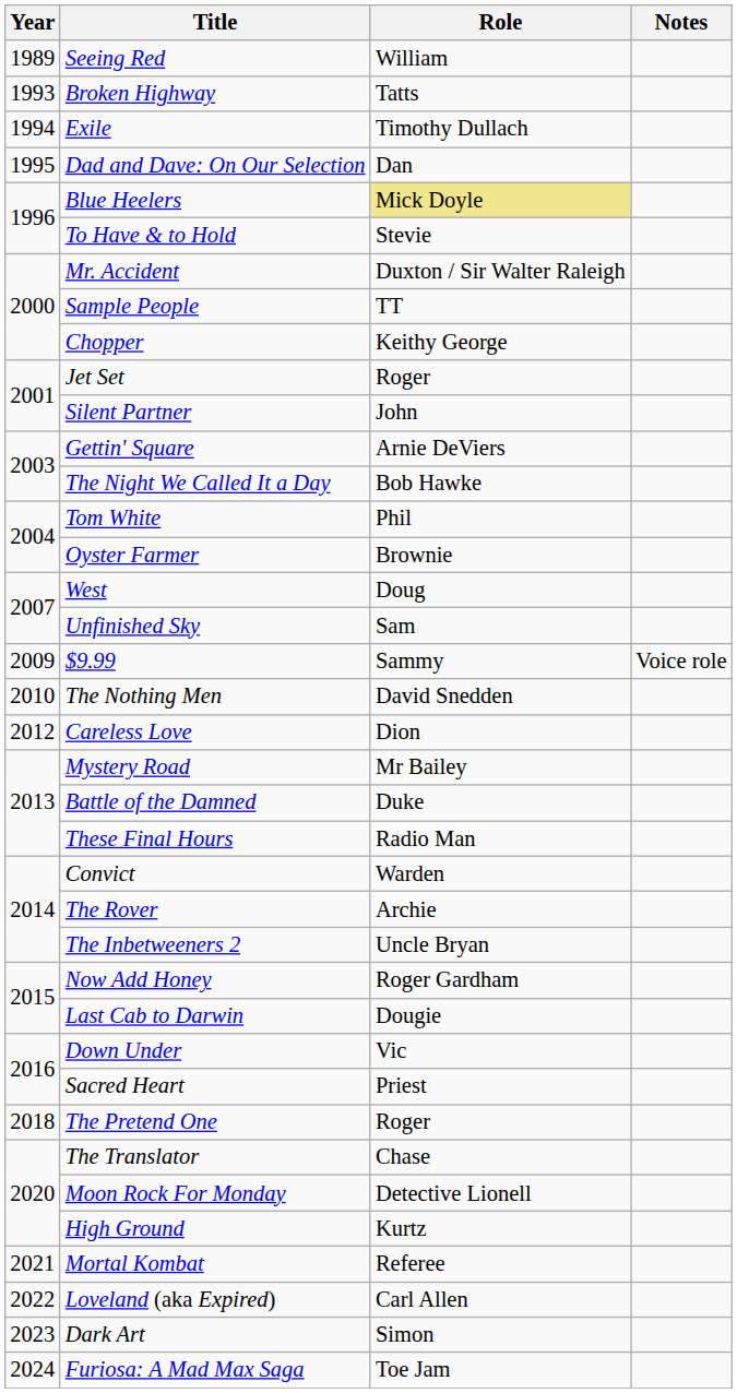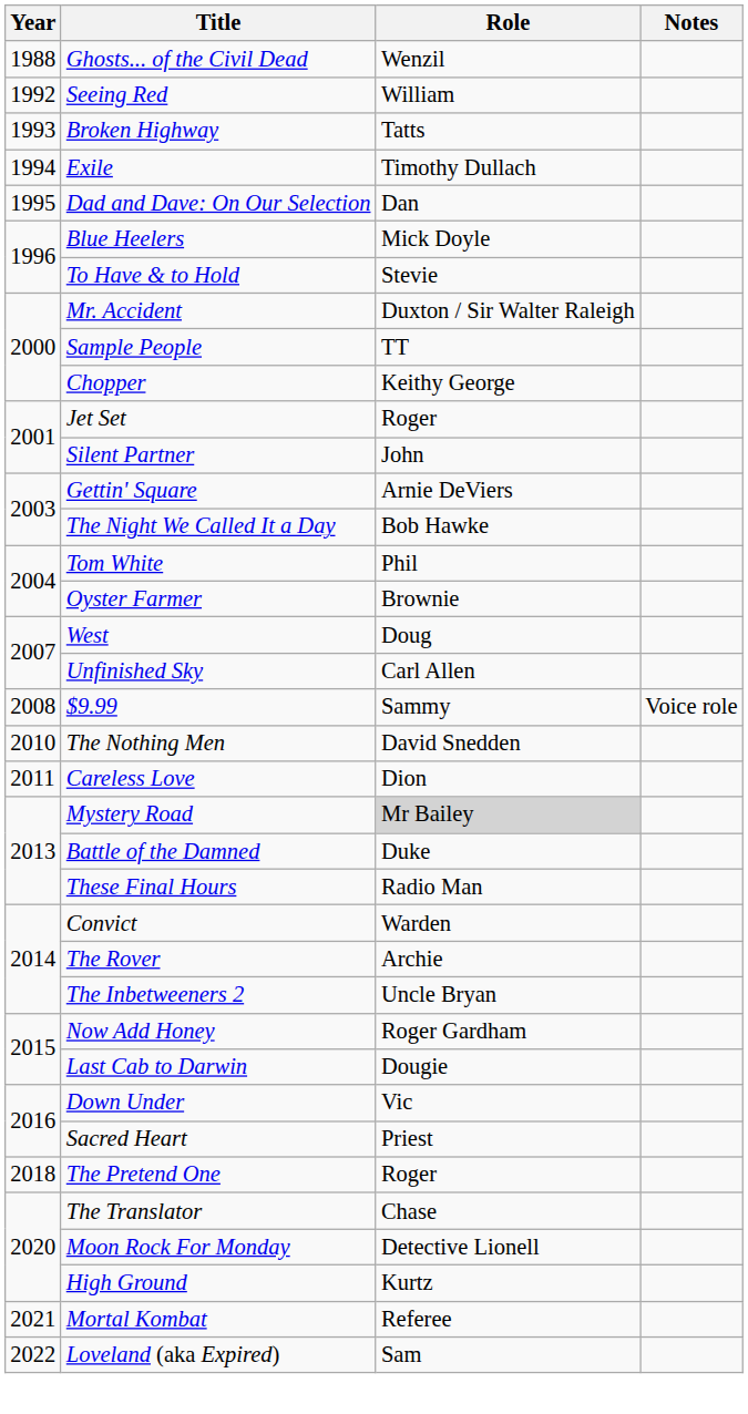 <table class="wikitable">
 <tr>
 <th>Year</th>
 <th>Title</th>
 <th>Role</th>
 <th>Notes</th>
 </tr>
 <tr>
-<td>1989</td>
+<td>1988</td>
+<td><em><a href='#'>Ghosts... of the Civil Dead</a></em></td>
+<td>Wenzil</td>
+<td></td>
+</tr>
+<tr>
+<td>1992</td>
 <td><em><a href='#'>Seeing Red</a></em></td>
 <td>William</td>
 <td></td>
 </tr>
 <tr>
 <td>1993</td>
 <td><em><a href='#'>Broken Highway</a></em></td>
 <td>Tatts</td>
 <td></td>
 </tr>
 <tr>
 <td>1994</td>
 <td><em><a href='#'>Exile</a></em></td>
 <td>Timothy Dullach</td>
 <td></td>
 </tr>
 <tr>
 <td>1995</td>
 <td><em><a href='#'>Dad and Dave: On Our Selection</a></em></td>
 <td>Dan</td>
 <td></td>
 </tr>
 <tr>
 <td rowspan="2">1996</td>
 <td><em><a href='#'>Blue Heelers</a></em></td>
-<td style="background: khaki;">Mick Doyle</td>
+<td>Mick Doyle</td>
 <td></td>
 </tr>
 <tr>
 <td><em><a href='#'>To Have & to Hold</a></em></td>
 <td>Stevie</td>
 <td></td>
 </tr>
 <tr>
 <td rowspan="3">2000</td>
 <td><em><a href='#'>Mr. Accident</a></em></td>
 <td>Duxton / Sir Walter Raleigh</td>
 <td></td>
 </tr>
 <tr>
 <td><em><a href='#'>Sample People</a></em></td>
 <td>TT</td>
 <td></td>
 </tr>
 <tr>
 <td><em><a href='#'>Chopper</a></em></td>
 <td>Keithy George</td>
 <td></td>
 </tr>
 <tr>
 <td rowspan="2">2001</td>
 <td><em>Jet Set</em></td>
 <td>Roger</td>
 <td></td>
 </tr>
 <tr>
 <td><em><a href='#'>Silent Partner</a></em></td>
 <td>John</td>
 <td></td>
 </tr>
 <tr>
 <td rowspan="2">2003</td>
 <td><em><a href='#'>Gettin' Square</a></em></td>
 <td>Arnie DeViers</td>
 <td></td>
 </tr>
 <tr>
 <td><em><a href='#'>The Night We Called It a Day</a></em></td>
 <td>Bob Hawke</td>
 <td></td>
 </tr>
 <tr>
 <td rowspan="2">2004</td>
 <td><em><a href='#'>Tom White</a></em></td>
 <td>Phil</td>
 <td></td>
 </tr>
 <tr>
 <td><em><a href='#'>Oyster Farmer</a></em></td>
 <td>Brownie</td>
 <td></td>
 </tr>
 <tr>
 <td rowspan="2">2007</td>
 <td><em><a href='#'>West</a></em></td>
 <td>Doug</td>
 <td></td>
 </tr>
 <tr>
 <td><em><a href='#'>Unfinished Sky</a></em></td>
-<td>Sam</td>
+<td>Carl Allen</td>
 <td></td>
 </tr>
 <tr>
-<td>2009</td>
+<td>2008</td>
 <td><em><a href='#'>$9.99</a></em></td>
 <td>Sammy</td>
 <td>Voice role</td>
 </tr>
 <tr>
 <td>2010</td>
 <td><em>The Nothing Men</em></td>
 <td>David Snedden</td>
 <td></td>
 </tr>
 <tr>
-<td>2012</td>
+<td>2011</td>
 <td><em><a href='#'>Careless Love</a></em></td>
 <td>Dion</td>
 <td></td>
 </tr>
 <tr>
 <td rowspan="3">2013</td>
 <td><em><a href='#'>Mystery Road</a></em></td>
-<td>Mr Bailey</td>
+<td style="background: lightgrey;">Mr Bailey</td>
 <td></td>
 </tr>
 <tr>
 <td><em><a href='#'>Battle of the Damned</a></em></td>
 <td>Duke</td>
 <td></td>
 </tr>
 <tr>
 <td><em><a href='#'>These Final Hours</a></em></td>
 <td>Radio Man</td>
 <td></td>
 </tr>
 <tr>
 <td rowspan="3">2014</td>
 <td><em>Convict</em></td>
 <td>Warden</td>
 <td></td>
 </tr>
 <tr>
 <td><em><a href='#'>The Rover</a></em></td>
 <td>Archie</td>
 <td></td>
 </tr>
 <tr>
 <td><em><a href='#'>The Inbetweeners 2</a></em></td>
 <td>Uncle Bryan</td>
 <td></td>
 </tr>
 <tr>
 <td rowspan="2">2015</td>
 <td><em><a href='#'>Now Add Honey</a></em></td>
 <td>Roger Gardham</td>
 <td></td>
 </tr>
 <tr>
 <td><em><a href='#'>Last Cab to Darwin</a></em></td>
 <td>Dougie</td>
 <td></td>
 </tr>
 <tr>
 <td rowspan="2">2016</td>
 <td><em><a href='#'>Down Under</a></em></td>
 <td>Vic</td>
 <td></td>
 </tr>
 <tr>
 <td><em>Sacred Heart</em></td>
 <td>Priest</td>
 <td></td>
 </tr>
 <tr>
 <td>2018</td>
 <td><em><a href='#'>The Pretend One</a></em></td>
 <td>Roger</td>
 <td></td>
 </tr>
 <tr>
 <td rowspan="3">2020</td>
 <td><em>The Translator</em></td>
 <td>Chase</td>
 <td></td>
 </tr>
 <tr>
 <td><em><a href='#'>Moon Rock For Monday</a></em></td>
 <td>Detective Lionell</td>
 <td></td>
 </tr>
 <tr>
 <td><em><a href='#'>High Ground</a></em></td>
 <td>Kurtz</td>
 <td></td>
 </tr>
 <tr>
 <td>2021</td>
 <td><em><a href='#'>Mortal Kombat</a></em></td>
 <td>Referee</td>
 <td></td>
 </tr>
 <tr>
 <td>2022</td>
 <td><em><a href='#'>Loveland</a></em> (aka <em>Expired</em>)</td>
-<td>Carl Allen</td>
-<td></td>
-</tr>
-<tr>
-<td>2023</td>
-<td><em>Dark Art</em></td>
-<td>Simon</td>
-<td></td>
-</tr>
-<tr>
-<td>2024</td>
-<td><em><a href='#'>Furiosa: A Mad Max Saga</a></em></td>
-<td>Toe Jam</td>
+<td>Sam</td>
 <td></td>
 </tr>
 </table>
